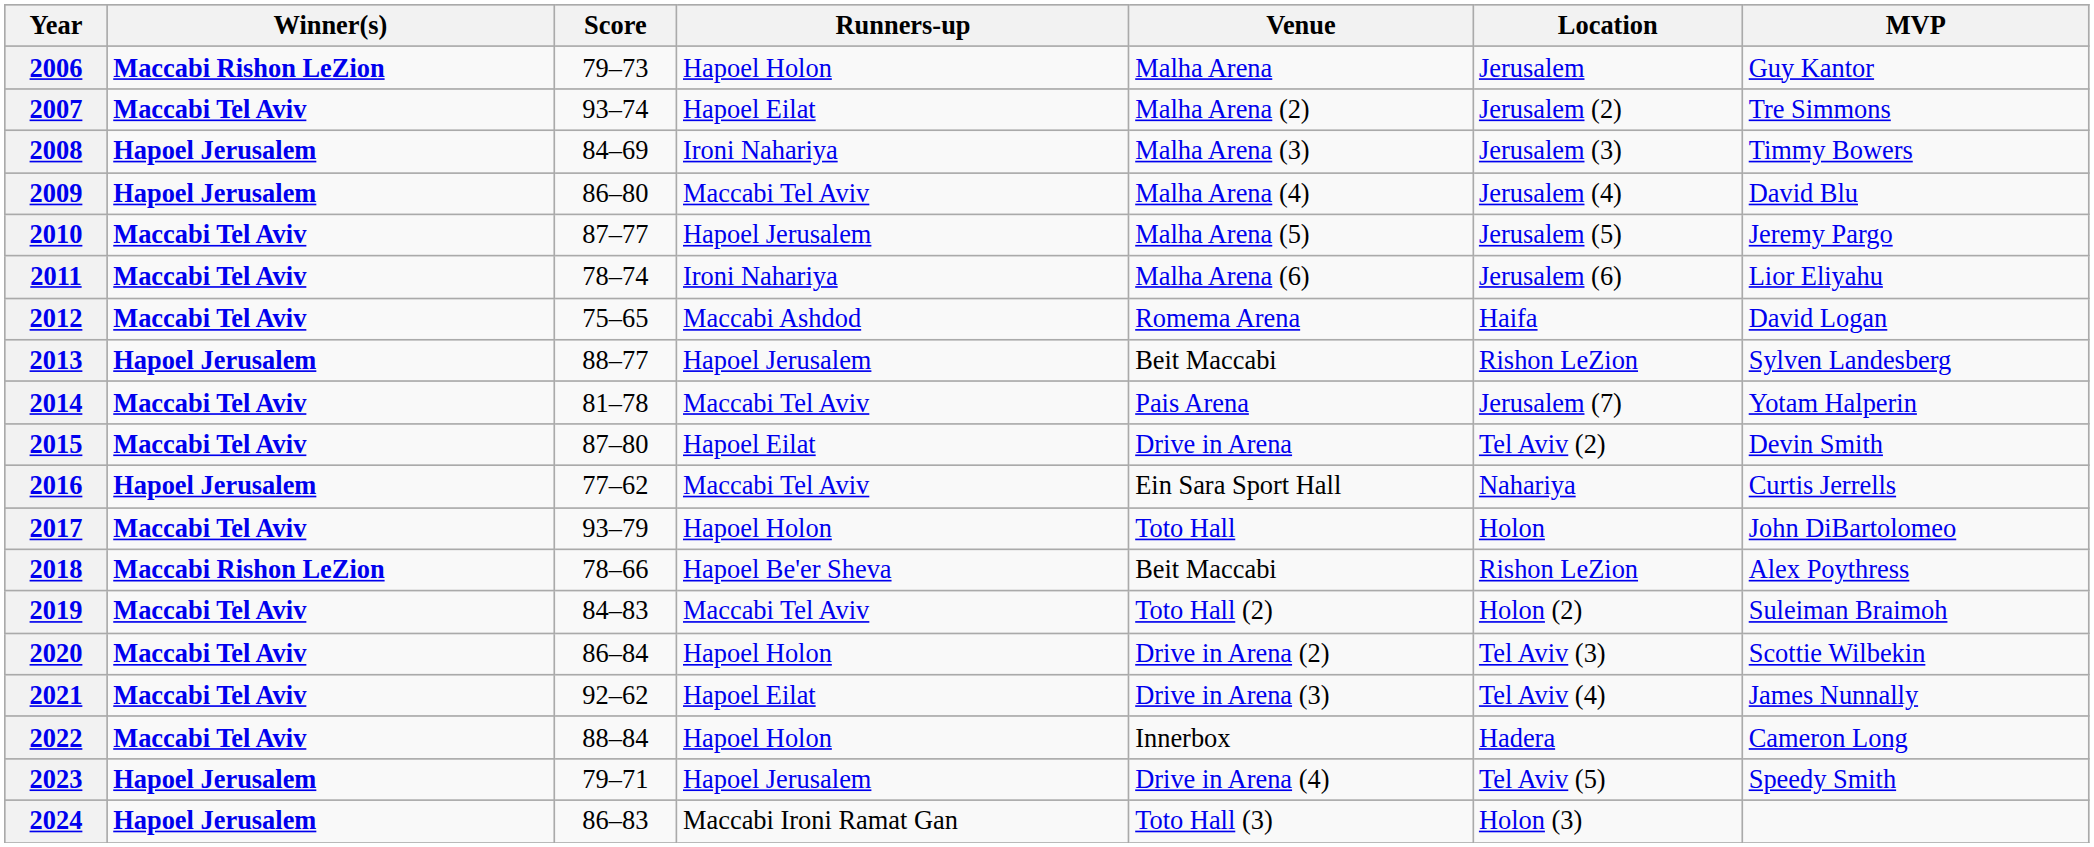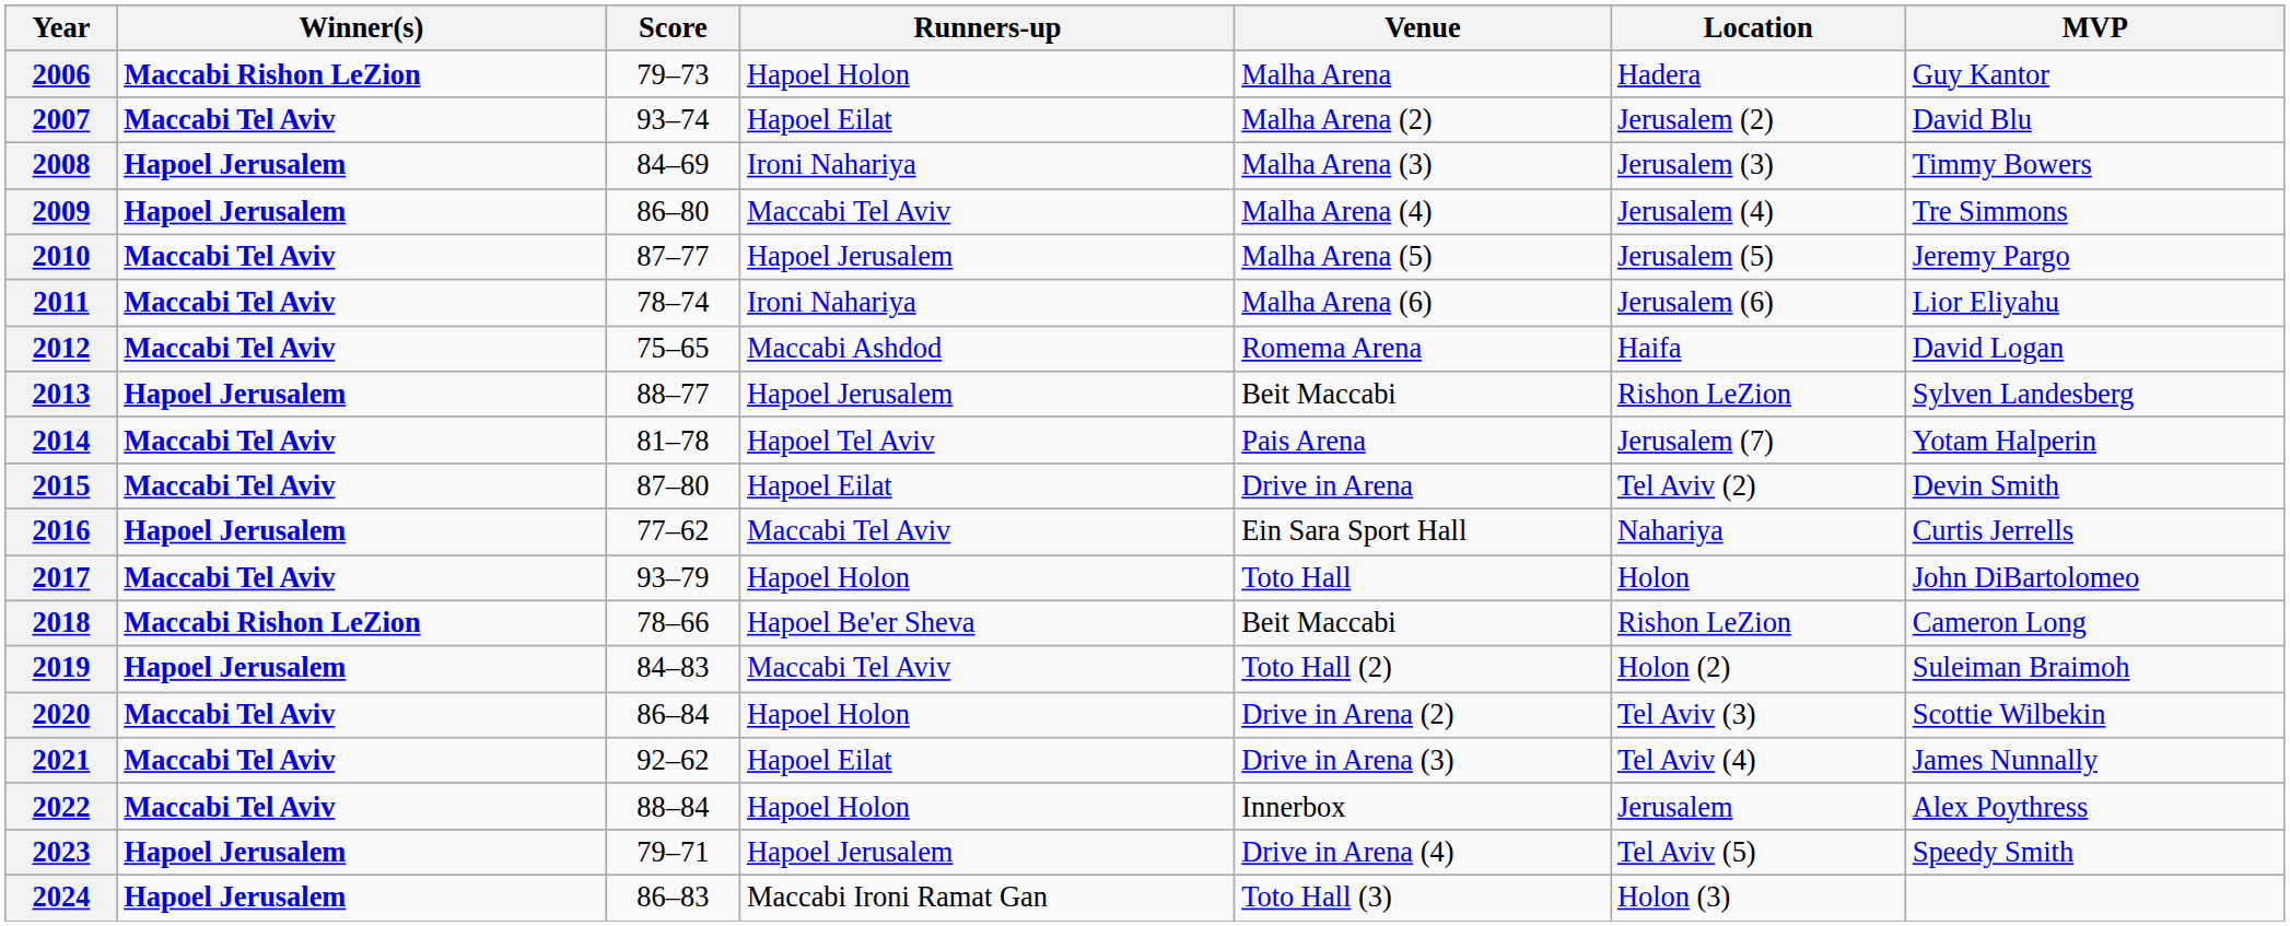 <table class="wikitable sortable plainrowheaders" width=100%>
 <tr>
 <th>Year</th>
 <th>Winner(s)</th>
 <th>Score</th>
 <th>Runners-up</th>
 <th>Venue</th>
 <th>Location</th>
 <th>MVP</th>
 </tr>
 <tr>
 <th><a href='#'>2006</a></th>
 <td><strong><a href='#'>Maccabi Rishon LeZion</a></strong></td>
 <td align=center>79–73</td>
 <td><a href='#'>Hapoel Holon</a></td>
 <td><a href='#'>Malha Arena</a></td>
-<td><a href='#'>Jerusalem</a></td>
+<td><a href='#'>Hadera</a></td>
 <td> <a href='#'>Guy Kantor</a></td>
 </tr>
 <tr>
 <th><a href='#'>2007</a></th>
 <td><strong><a href='#'>Maccabi Tel Aviv</a></strong></td>
 <td align=center>93–74</td>
 <td><a href='#'>Hapoel Eilat</a></td>
 <td><a href='#'>Malha Arena</a> (2)</td>
 <td><a href='#'>Jerusalem</a> (2)</td>
-<td> <a href='#'>Tre Simmons</a></td>
+<td> <a href='#'>David Blu</a></td>
 </tr>
 <tr>
 <th><a href='#'>2008</a></th>
 <td><strong><a href='#'>Hapoel Jerusalem</a></strong></td>
 <td align=center>84–69</td>
 <td><a href='#'>Ironi Nahariya</a></td>
 <td><a href='#'>Malha Arena</a> (3)</td>
 <td><a href='#'>Jerusalem</a> (3)</td>
 <td> <a href='#'>Timmy Bowers</a></td>
 </tr>
 <tr>
 <th><a href='#'>2009</a></th>
 <td><strong><a href='#'>Hapoel Jerusalem</a></strong></td>
 <td align=center>86–80</td>
 <td><a href='#'>Maccabi Tel Aviv</a></td>
 <td><a href='#'>Malha Arena</a> (4)</td>
 <td><a href='#'>Jerusalem</a> (4)</td>
-<td> <a href='#'>David Blu</a></td>
+<td> <a href='#'>Tre Simmons</a></td>
 </tr>
 <tr>
 <th><a href='#'>2010</a></th>
 <td><strong><a href='#'>Maccabi Tel Aviv</a></strong></td>
 <td align=center>87–77</td>
 <td><a href='#'>Hapoel Jerusalem</a></td>
 <td><a href='#'>Malha Arena</a> (5)</td>
 <td><a href='#'>Jerusalem</a> (5)</td>
 <td> <a href='#'>Jeremy Pargo</a></td>
 </tr>
 <tr>
 <th><a href='#'>2011</a></th>
 <td><strong><a href='#'>Maccabi Tel Aviv</a></strong></td>
 <td align=center>78–74</td>
 <td><a href='#'>Ironi Nahariya</a></td>
 <td><a href='#'>Malha Arena</a> (6)</td>
 <td><a href='#'>Jerusalem</a> (6)</td>
 <td> <a href='#'>Lior Eliyahu</a></td>
 </tr>
 <tr>
 <th><a href='#'>2012</a></th>
 <td><strong><a href='#'>Maccabi Tel Aviv</a></strong></td>
 <td align=center>75–65</td>
 <td><a href='#'>Maccabi Ashdod</a></td>
 <td><a href='#'>Romema Arena</a></td>
 <td><a href='#'>Haifa</a></td>
 <td> <a href='#'>David Logan</a></td>
 </tr>
 <tr>
 <th><a href='#'>2013</a></th>
 <td><strong><a href='#'>Hapoel Jerusalem</a></strong></td>
 <td align=center>88–77</td>
 <td><a href='#'>Hapoel Jerusalem</a></td>
 <td>Beit Maccabi</td>
 <td><a href='#'>Rishon LeZion</a></td>
 <td> <a href='#'>Sylven Landesberg</a></td>
 </tr>
 <tr>
 <th><a href='#'>2014</a></th>
 <td><strong><a href='#'>Maccabi Tel Aviv</a></strong></td>
 <td align=center>81–78</td>
-<td><a href='#'>Maccabi Tel Aviv</a></td>
+<td><a href='#'>Hapoel Tel Aviv</a></td>
 <td><a href='#'>Pais Arena</a></td>
 <td><a href='#'>Jerusalem</a> (7)</td>
 <td> <a href='#'>Yotam Halperin</a></td>
 </tr>
 <tr>
 <th><a href='#'>2015</a></th>
 <td><strong><a href='#'>Maccabi Tel Aviv</a></strong></td>
 <td align=center>87–80</td>
 <td><a href='#'>Hapoel Eilat</a></td>
 <td><a href='#'>Drive in Arena</a></td>
 <td><a href='#'>Tel Aviv</a> (2)</td>
 <td> <a href='#'>Devin Smith</a></td>
 </tr>
 <tr>
 <th><a href='#'>2016</a></th>
 <td><strong><a href='#'>Hapoel Jerusalem</a></strong></td>
 <td align=center>77–62</td>
 <td><a href='#'>Maccabi Tel Aviv</a></td>
 <td>Ein Sara Sport Hall</td>
 <td><a href='#'>Nahariya</a></td>
 <td> <a href='#'>Curtis Jerrells</a></td>
 </tr>
 <tr>
 <th><a href='#'>2017</a></th>
 <td><strong><a href='#'>Maccabi Tel Aviv</a></strong></td>
 <td align=center>93–79</td>
 <td><a href='#'>Hapoel Holon</a></td>
 <td><a href='#'>Toto Hall</a></td>
 <td><a href='#'>Holon</a></td>
 <td> <a href='#'>John DiBartolomeo</a></td>
 </tr>
 <tr>
 <th><a href='#'>2018</a></th>
 <td><strong><a href='#'>Maccabi Rishon LeZion</a></strong></td>
 <td align=center>78–66</td>
 <td><a href='#'>Hapoel Be'er Sheva</a></td>
 <td>Beit Maccabi</td>
 <td><a href='#'>Rishon LeZion</a></td>
-<td> <a href='#'>Alex Poythress</a></td>
+<td> <a href='#'>Cameron Long</a></td>
 </tr>
 <tr>
 <th><a href='#'>2019</a></th>
-<td><strong><a href='#'>Maccabi Tel Aviv</a></strong></td>
+<td><strong><a href='#'>Hapoel Jerusalem</a></strong></td>
 <td align=center>84–83</td>
 <td><a href='#'>Maccabi Tel Aviv</a></td>
 <td><a href='#'>Toto Hall</a> (2)</td>
 <td><a href='#'>Holon</a> (2)</td>
 <td> <a href='#'>Suleiman Braimoh</a></td>
 </tr>
 <tr>
 <th><a href='#'>2020</a></th>
 <td><strong><a href='#'>Maccabi Tel Aviv</a></strong></td>
 <td align=center>86–84</td>
 <td><a href='#'>Hapoel Holon</a></td>
 <td><a href='#'>Drive in Arena</a> (2)</td>
 <td><a href='#'>Tel Aviv</a> (3)</td>
 <td> <a href='#'>Scottie Wilbekin</a></td>
 </tr>
 <tr>
 <th><a href='#'>2021</a></th>
 <td><strong><a href='#'>Maccabi Tel Aviv</a></strong></td>
 <td align=center>92–62</td>
 <td><a href='#'>Hapoel Eilat</a></td>
 <td><a href='#'>Drive in Arena</a> (3)</td>
 <td><a href='#'>Tel Aviv</a> (4)</td>
 <td> <a href='#'>James Nunnally</a></td>
 </tr>
 <tr>
 <th><a href='#'>2022</a></th>
 <td><strong><a href='#'>Maccabi Tel Aviv</a></strong></td>
 <td align=center>88–84</td>
 <td><a href='#'>Hapoel Holon</a></td>
 <td>Innerbox</td>
-<td><a href='#'>Hadera</a></td>
-<td> <a href='#'>Cameron Long</a></td>
+<td><a href='#'>Jerusalem</a></td>
+<td> <a href='#'>Alex Poythress</a></td>
 </tr>
 <tr>
 <th><a href='#'>2023</a></th>
 <td><strong><a href='#'>Hapoel Jerusalem</a></strong></td>
 <td align=center>79–71</td>
 <td><a href='#'>Hapoel Jerusalem</a></td>
 <td><a href='#'>Drive in Arena</a> (4)</td>
 <td><a href='#'>Tel Aviv</a> (5)</td>
 <td> <a href='#'>Speedy Smith</a></td>
 </tr>
 <tr>
 <th><a href='#'>2024</a></th>
 <td><strong><a href='#'>Hapoel Jerusalem</a></strong></td>
 <td align=center>86–83</td>
 <td>Maccabi Ironi Ramat Gan</td>
 <td><a href='#'>Toto Hall</a> (3)</td>
 <td><a href='#'>Holon</a> (3)</td>
 <td></td>
 </tr>
 </table>
